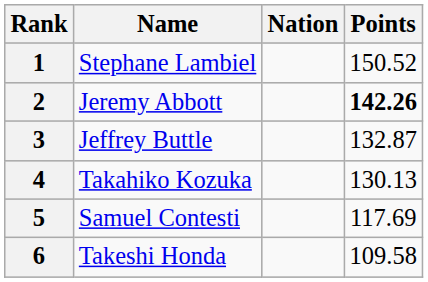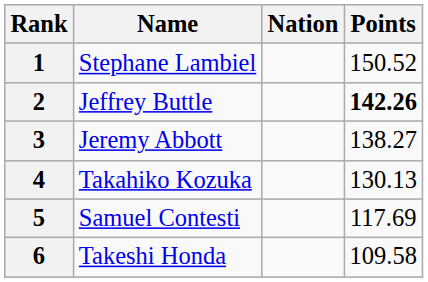 <table class="wikitable sortable">
 <tr>
 <th>Rank</th>
 <th>Name</th>
 <th>Nation</th>
 <th>Points</th>
 </tr>
 <tr>
 <th>1</th>
 <td><a href='#'>Stephane Lambiel</a></td>
 <td></td>
 <td align="center">150.52</td>
 </tr>
 <tr>
 <th>2</th>
-<td><a href='#'>Jeremy Abbott</a></td>
+<td><a href='#'>Jeffrey Buttle</a></td>
 <td></td>
 <td align="center"><strong>142.26</strong></td>
 </tr>
 <tr>
 <th>3</th>
-<td><a href='#'>Jeffrey Buttle</a></td>
+<td><a href='#'>Jeremy Abbott</a></td>
 <td></td>
-<td align="center">132.87</td>
+<td align="center">138.27</td>
 </tr>
 <tr>
 <th>4</th>
 <td><a href='#'>Takahiko Kozuka</a></td>
 <td></td>
 <td align="center">130.13</td>
 </tr>
 <tr>
 <th>5</th>
 <td><a href='#'>Samuel Contesti</a></td>
 <td></td>
 <td align="center">117.69</td>
 </tr>
 <tr>
 <th>6</th>
 <td><a href='#'>Takeshi Honda</a></td>
 <td></td>
 <td align="center">109.58</td>
 </tr>
 </table>
